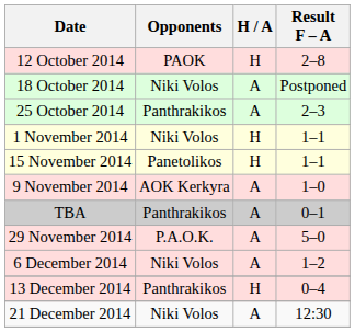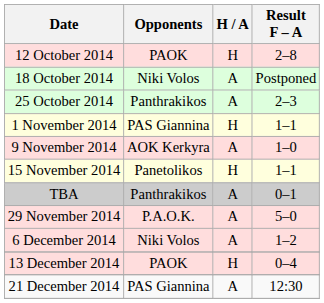 <table class="wikitable" style="text-align:center">
 <tr>
 <th>Date</th>
 <th>Opponents</th>
 <th>H / A</th>
 <th>Result<br>F – A</th>
 </tr>
 <tr bgcolor="#ffdddd">
 <td>12 October 2014</td>
 <td>PAOK</td>
 <td>H</td>
 <td>2–8</td>
 </tr>
 <tr bgcolor="#ddffdd">
 <td>18 October 2014</td>
 <td>Niki Volos</td>
 <td>A</td>
 <td>Postponed</td>
 </tr>
 <tr bgcolor="#ddffdd">
 <td>25 October 2014</td>
 <td>Panthrakikos</td>
 <td>A</td>
 <td>2–3</td>
 </tr>
 <tr bgcolor="#ffffdd">
 <td>1 November 2014</td>
-<td>Niki Volos</td>
-<td>H</td>
-<td>1–1</td>
-</tr>
-<tr bgcolor="#ffffdd">
-<td>15 November 2014</td>
-<td>Panetolikos</td>
+<td>PAS Giannina</td>
 <td>H</td>
 <td>1–1</td>
 </tr>
 <tr bgcolor="#ffdddd">
 <td>9 November 2014</td>
 <td>AOK Kerkyra</td>
 <td>A</td>
 <td>1–0</td>
+</tr>
+<tr bgcolor="#ffffdd">
+<td>15 November 2014</td>
+<td>Panetolikos</td>
+<td>H</td>
+<td>1–1</td>
 </tr>
 <tr bgcolor="#CCCCCC">
 <td>TBA</td>
 <td>Panthrakikos</td>
 <td>A</td>
 <td>0–1</td>
 </tr>
 <tr bgcolor="#ffdddd">
 <td>29 November 2014</td>
 <td>P.A.O.K.</td>
 <td>A</td>
 <td>5–0</td>
 </tr>
 <tr bgcolor="#ffdddd">
 <td>6 December 2014</td>
 <td>Niki Volos</td>
 <td>A</td>
 <td>1–2</td>
 </tr>
 <tr>
 </tr>
 <tr bgcolor="#ffdddd">
 <td>13 December 2014</td>
-<td>Panthrakikos</td>
+<td>PAOK</td>
 <td>H</td>
 <td>0–4</td>
 </tr>
 <tr>
 </tr>
 <tr>
 <td>21 December 2014</td>
-<td>Niki Volos</td>
+<td>PAS Giannina</td>
 <td>A</td>
 <td>12:30</td>
 </tr>
 <tr>
 </tr>
 </table>
